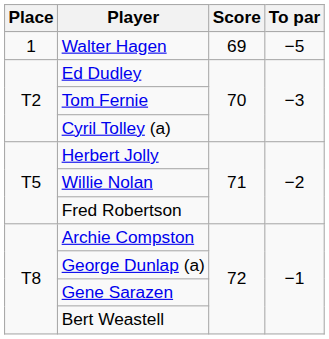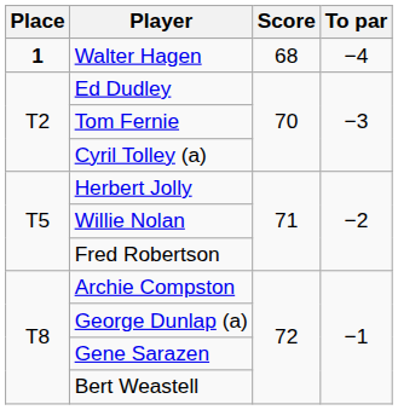 <table class=wikitable>
 <tr>
 <th>Place</th>
 <th>Player</th>
 <th>Score</th>
 <th>To par</th>
 </tr>
 <tr>
-<td align=center>1</td>
+<td align=center><strong>1</strong></td>
 <td> <a href='#'>Walter Hagen</a></td>
-<td align=center>69</td>
-<td align=center>−5</td>
+<td align=center>68</td>
+<td align=center>−4</td>
 </tr>
 <tr>
 <td rowspan=3 align=center>T2</td>
 <td> <a href='#'>Ed Dudley</a></td>
 <td rowspan=3 align=center>70</td>
 <td rowspan=3 align=center>−3</td>
 </tr>
 <tr>
 <td> <a href='#'>Tom Fernie</a></td>
 </tr>
 <tr>
 <td> <a href='#'>Cyril Tolley</a> (a)</td>
 </tr>
 <tr>
 <td rowspan=3 align=center>T5</td>
 <td> <a href='#'>Herbert Jolly</a></td>
 <td rowspan=3 align=center>71</td>
 <td rowspan=3 align=center>−2</td>
 </tr>
 <tr>
 <td> <a href='#'>Willie Nolan</a></td>
 </tr>
 <tr>
 <td> Fred Robertson</td>
 </tr>
 <tr>
 <td rowspan=4 align=center>T8</td>
 <td> <a href='#'>Archie Compston</a></td>
 <td rowspan=4 align=center>72</td>
 <td rowspan=4 align=center>−1</td>
 </tr>
 <tr>
 <td> <a href='#'>George Dunlap</a> (a)</td>
 </tr>
 <tr>
 <td> <a href='#'>Gene Sarazen</a></td>
 </tr>
 <tr>
 <td> Bert Weastell</td>
 </tr>
 </table>
